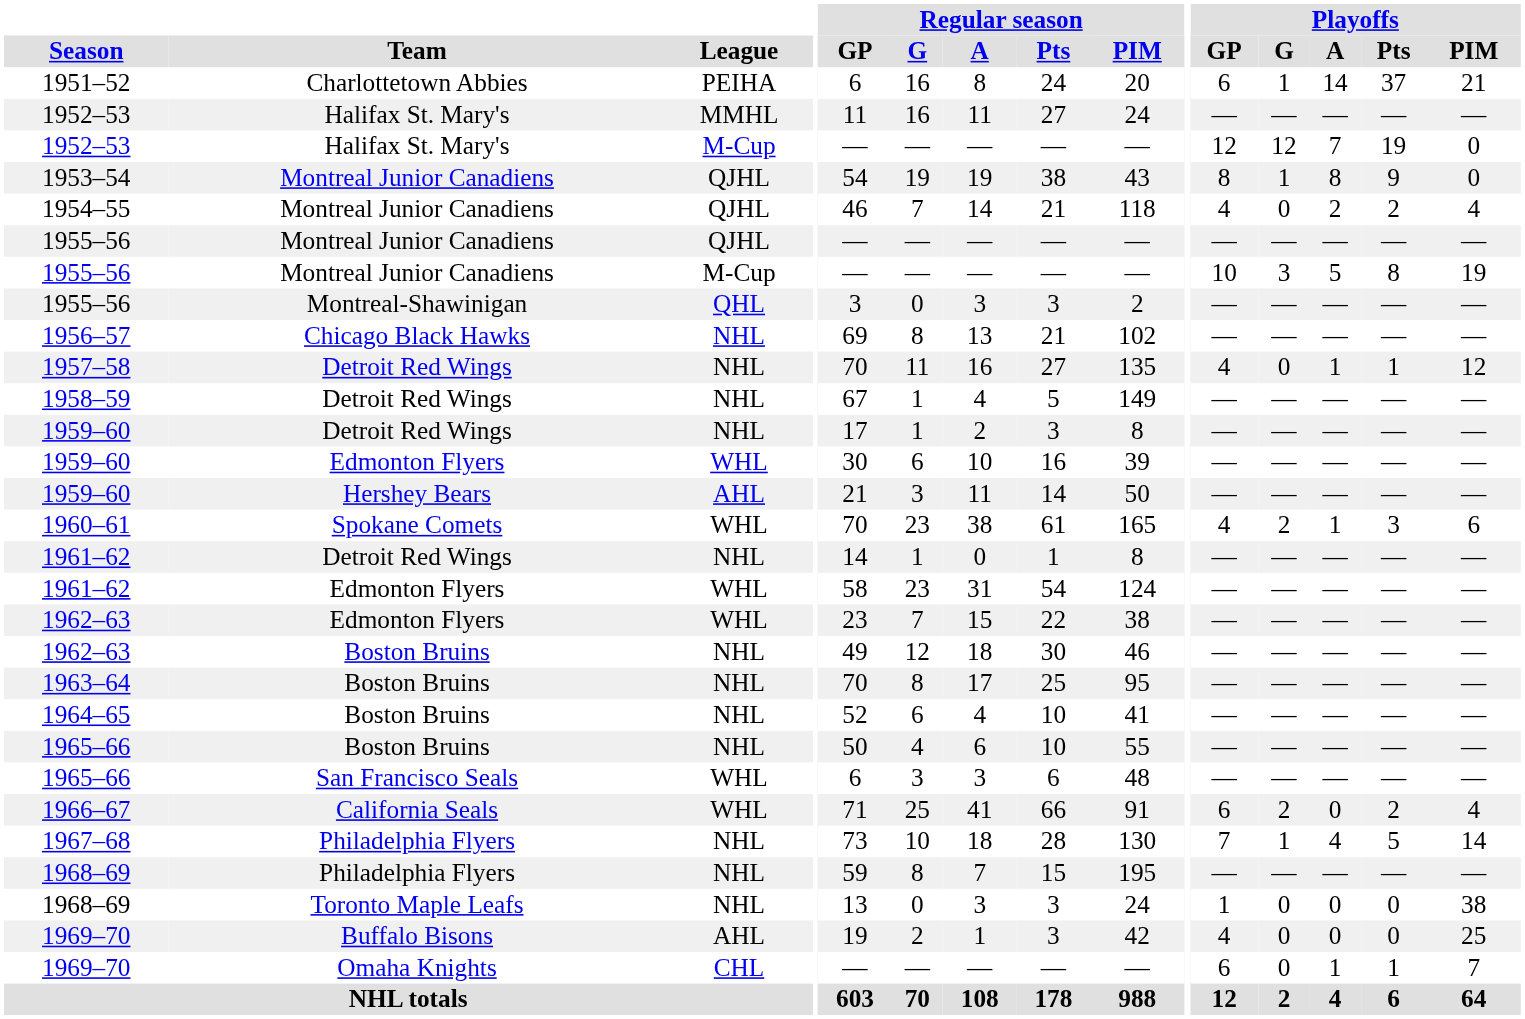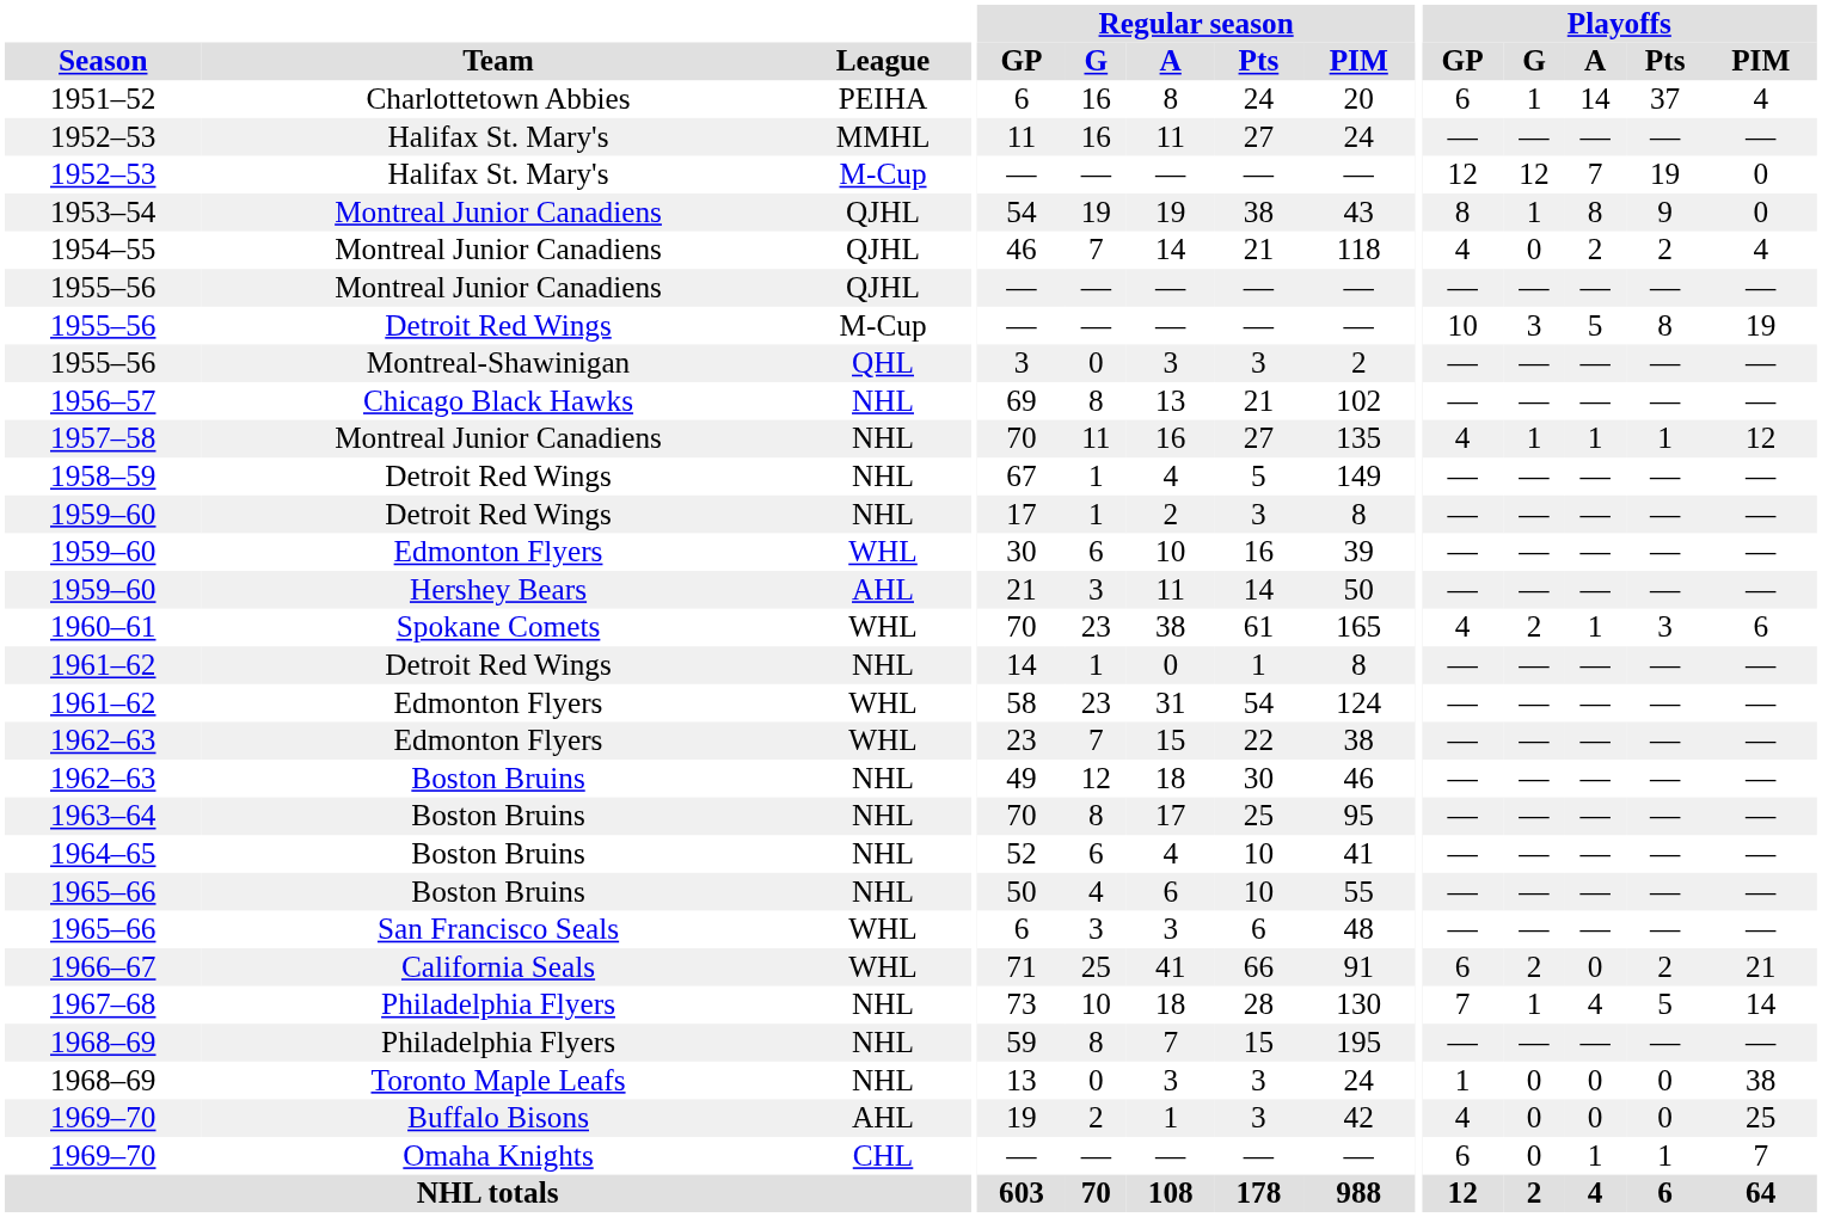 <table border="0" cellpadding="1" cellspacing="0" style="text-align:center; width:60em">
 <tr bgcolor="#e0e0e0">
 <th colspan="3" bgcolor="#ffffff"></th>
 <th rowspan="100" bgcolor="#ffffff"></th>
 <th colspan="5"><a href='#'>Regular season</a></th>
 <th rowspan="100" bgcolor="#ffffff"></th>
 <th colspan="5"><a href='#'>Playoffs</a></th>
 </tr>
 <tr bgcolor="#e0e0e0">
 <th><a href='#'>Season</a></th>
 <th>Team</th>
 <th>League</th>
 <th>GP</th>
 <th><a href='#'>G</a></th>
 <th><a href='#'>A</a></th>
 <th><a href='#'>Pts</a></th>
 <th><a href='#'>PIM</a></th>
 <th>GP</th>
 <th>G</th>
 <th>A</th>
 <th>Pts</th>
 <th>PIM</th>
 </tr>
 <tr>
 <td>1951–52</td>
 <td>Charlottetown Abbies</td>
 <td>PEIHA</td>
 <td>6</td>
 <td>16</td>
 <td>8</td>
 <td>24</td>
 <td>20</td>
 <td>6</td>
 <td>1</td>
 <td>14</td>
 <td>37</td>
-<td>21</td>
+<td>4</td>
 </tr>
 <tr bgcolor="#f0f0f0">
 <td>1952–53</td>
 <td>Halifax St. Mary's</td>
 <td>MMHL</td>
 <td>11</td>
 <td>16</td>
 <td>11</td>
 <td>27</td>
 <td>24</td>
 <td>—</td>
 <td>—</td>
 <td>—</td>
 <td>—</td>
 <td>—</td>
 </tr>
 <tr>
 <td><a href='#'>1952–53</a></td>
 <td>Halifax St. Mary's</td>
 <td><a href='#'>M-Cup</a></td>
 <td>—</td>
 <td>—</td>
 <td>—</td>
 <td>—</td>
 <td>—</td>
 <td>12</td>
 <td>12</td>
 <td>7</td>
 <td>19</td>
 <td>0</td>
 </tr>
 <tr bgcolor="#f0f0f0">
 <td>1953–54</td>
 <td><a href='#'>Montreal Junior Canadiens</a></td>
 <td>QJHL</td>
 <td>54</td>
 <td>19</td>
 <td>19</td>
 <td>38</td>
 <td>43</td>
 <td>8</td>
 <td>1</td>
 <td>8</td>
 <td>9</td>
 <td>0</td>
 </tr>
 <tr>
 <td>1954–55</td>
 <td>Montreal Junior Canadiens</td>
 <td>QJHL</td>
 <td>46</td>
 <td>7</td>
 <td>14</td>
 <td>21</td>
 <td>118</td>
 <td>4</td>
 <td>0</td>
 <td>2</td>
 <td>2</td>
 <td>4</td>
 </tr>
 <tr bgcolor="#f0f0f0">
 <td>1955–56</td>
 <td>Montreal Junior Canadiens</td>
 <td>QJHL</td>
 <td>—</td>
 <td>—</td>
 <td>—</td>
 <td>—</td>
 <td>—</td>
 <td>—</td>
 <td>—</td>
 <td>—</td>
 <td>—</td>
 <td>—</td>
 </tr>
 <tr>
 <td><a href='#'>1955–56</a></td>
-<td>Montreal Junior Canadiens</td>
+<td><a href='#'>Detroit Red Wings</a></td>
 <td>M-Cup</td>
 <td>—</td>
 <td>—</td>
 <td>—</td>
 <td>—</td>
 <td>—</td>
 <td>10</td>
 <td>3</td>
 <td>5</td>
 <td>8</td>
 <td>19</td>
 </tr>
 <tr bgcolor="#f0f0f0">
 <td>1955–56</td>
 <td>Montreal-Shawinigan</td>
 <td><a href='#'>QHL</a></td>
 <td>3</td>
 <td>0</td>
 <td>3</td>
 <td>3</td>
 <td>2</td>
 <td>—</td>
 <td>—</td>
 <td>—</td>
 <td>—</td>
 <td>—</td>
 </tr>
 <tr>
 <td><a href='#'>1956–57</a></td>
 <td><a href='#'>Chicago Black Hawks</a></td>
 <td><a href='#'>NHL</a></td>
 <td>69</td>
 <td>8</td>
 <td>13</td>
 <td>21</td>
 <td>102</td>
 <td>—</td>
 <td>—</td>
 <td>—</td>
 <td>—</td>
 <td>—</td>
 </tr>
 <tr bgcolor="#f0f0f0">
 <td><a href='#'>1957–58</a></td>
-<td><a href='#'>Detroit Red Wings</a></td>
+<td>Montreal Junior Canadiens</td>
 <td>NHL</td>
 <td>70</td>
 <td>11</td>
 <td>16</td>
 <td>27</td>
 <td>135</td>
 <td>4</td>
-<td>0</td>
+<td>1</td>
 <td>1</td>
 <td>1</td>
 <td>12</td>
 </tr>
 <tr>
 <td><a href='#'>1958–59</a></td>
 <td>Detroit Red Wings</td>
 <td>NHL</td>
 <td>67</td>
 <td>1</td>
 <td>4</td>
 <td>5</td>
 <td>149</td>
 <td>—</td>
 <td>—</td>
 <td>—</td>
 <td>—</td>
 <td>—</td>
 </tr>
 <tr bgcolor="#f0f0f0">
 <td><a href='#'>1959–60</a></td>
 <td>Detroit Red Wings</td>
 <td>NHL</td>
 <td>17</td>
 <td>1</td>
 <td>2</td>
 <td>3</td>
 <td>8</td>
 <td>—</td>
 <td>—</td>
 <td>—</td>
 <td>—</td>
 <td>—</td>
 </tr>
 <tr>
 <td><a href='#'>1959–60</a></td>
 <td><a href='#'>Edmonton Flyers</a></td>
 <td><a href='#'>WHL</a></td>
 <td>30</td>
 <td>6</td>
 <td>10</td>
 <td>16</td>
 <td>39</td>
 <td>—</td>
 <td>—</td>
 <td>—</td>
 <td>—</td>
 <td>—</td>
 </tr>
 <tr bgcolor="#f0f0f0">
 <td><a href='#'>1959–60</a></td>
 <td><a href='#'>Hershey Bears</a></td>
 <td><a href='#'>AHL</a></td>
 <td>21</td>
 <td>3</td>
 <td>11</td>
 <td>14</td>
 <td>50</td>
 <td>—</td>
 <td>—</td>
 <td>—</td>
 <td>—</td>
 <td>—</td>
 </tr>
 <tr>
 <td><a href='#'>1960–61</a></td>
 <td><a href='#'>Spokane Comets</a></td>
 <td>WHL</td>
 <td>70</td>
 <td>23</td>
 <td>38</td>
 <td>61</td>
 <td>165</td>
 <td>4</td>
 <td>2</td>
 <td>1</td>
 <td>3</td>
 <td>6</td>
 </tr>
 <tr bgcolor="#f0f0f0">
 <td><a href='#'>1961–62</a></td>
 <td>Detroit Red Wings</td>
 <td>NHL</td>
 <td>14</td>
 <td>1</td>
 <td>0</td>
 <td>1</td>
 <td>8</td>
 <td>—</td>
 <td>—</td>
 <td>—</td>
 <td>—</td>
 <td>—</td>
 </tr>
 <tr>
 <td><a href='#'>1961–62</a></td>
 <td>Edmonton Flyers</td>
 <td>WHL</td>
 <td>58</td>
 <td>23</td>
 <td>31</td>
 <td>54</td>
 <td>124</td>
 <td>—</td>
 <td>—</td>
 <td>—</td>
 <td>—</td>
 <td>—</td>
 </tr>
 <tr bgcolor="#f0f0f0">
 <td><a href='#'>1962–63</a></td>
 <td>Edmonton Flyers</td>
 <td>WHL</td>
 <td>23</td>
 <td>7</td>
 <td>15</td>
 <td>22</td>
 <td>38</td>
 <td>—</td>
 <td>—</td>
 <td>—</td>
 <td>—</td>
 <td>—</td>
 </tr>
 <tr>
 <td><a href='#'>1962–63</a></td>
 <td><a href='#'>Boston Bruins</a></td>
 <td>NHL</td>
 <td>49</td>
 <td>12</td>
 <td>18</td>
 <td>30</td>
 <td>46</td>
 <td>—</td>
 <td>—</td>
 <td>—</td>
 <td>—</td>
 <td>—</td>
 </tr>
 <tr bgcolor="#f0f0f0">
 <td><a href='#'>1963–64</a></td>
 <td>Boston Bruins</td>
 <td>NHL</td>
 <td>70</td>
 <td>8</td>
 <td>17</td>
 <td>25</td>
 <td>95</td>
 <td>—</td>
 <td>—</td>
 <td>—</td>
 <td>—</td>
 <td>—</td>
 </tr>
 <tr>
 <td><a href='#'>1964–65</a></td>
 <td>Boston Bruins</td>
 <td>NHL</td>
 <td>52</td>
 <td>6</td>
 <td>4</td>
 <td>10</td>
 <td>41</td>
 <td>—</td>
 <td>—</td>
 <td>—</td>
 <td>—</td>
 <td>—</td>
 </tr>
 <tr bgcolor="#f0f0f0">
 <td><a href='#'>1965–66</a></td>
 <td>Boston Bruins</td>
 <td>NHL</td>
 <td>50</td>
 <td>4</td>
 <td>6</td>
 <td>10</td>
 <td>55</td>
 <td>—</td>
 <td>—</td>
 <td>—</td>
 <td>—</td>
 <td>—</td>
 </tr>
 <tr>
 <td><a href='#'>1965–66</a></td>
 <td><a href='#'>San Francisco Seals</a></td>
 <td>WHL</td>
 <td>6</td>
 <td>3</td>
 <td>3</td>
 <td>6</td>
 <td>48</td>
 <td>—</td>
 <td>—</td>
 <td>—</td>
 <td>—</td>
 <td>—</td>
 </tr>
 <tr bgcolor="#f0f0f0">
 <td><a href='#'>1966–67</a></td>
 <td><a href='#'>California Seals</a></td>
 <td>WHL</td>
 <td>71</td>
 <td>25</td>
 <td>41</td>
 <td>66</td>
 <td>91</td>
 <td>6</td>
 <td>2</td>
 <td>0</td>
 <td>2</td>
-<td>4</td>
+<td>21</td>
 </tr>
 <tr>
 <td><a href='#'>1967–68</a></td>
 <td><a href='#'>Philadelphia Flyers</a></td>
 <td>NHL</td>
 <td>73</td>
 <td>10</td>
 <td>18</td>
 <td>28</td>
 <td>130</td>
 <td>7</td>
 <td>1</td>
 <td>4</td>
 <td>5</td>
 <td>14</td>
 </tr>
 <tr bgcolor="#f0f0f0">
 <td><a href='#'>1968–69</a></td>
 <td>Philadelphia Flyers</td>
 <td>NHL</td>
 <td>59</td>
 <td>8</td>
 <td>7</td>
 <td>15</td>
 <td>195</td>
 <td>—</td>
 <td>—</td>
 <td>—</td>
 <td>—</td>
 <td>—</td>
 </tr>
 <tr>
 <td>1968–69</td>
 <td><a href='#'>Toronto Maple Leafs</a></td>
 <td>NHL</td>
 <td>13</td>
 <td>0</td>
 <td>3</td>
 <td>3</td>
 <td>24</td>
 <td>1</td>
 <td>0</td>
 <td>0</td>
 <td>0</td>
 <td>38</td>
 </tr>
 <tr bgcolor="#f0f0f0">
 <td><a href='#'>1969–70</a></td>
 <td><a href='#'>Buffalo Bisons</a></td>
 <td>AHL</td>
 <td>19</td>
 <td>2</td>
 <td>1</td>
 <td>3</td>
 <td>42</td>
 <td>4</td>
 <td>0</td>
 <td>0</td>
 <td>0</td>
 <td>25</td>
 </tr>
 <tr>
 <td><a href='#'>1969–70</a></td>
 <td><a href='#'>Omaha Knights</a></td>
 <td><a href='#'>CHL</a></td>
 <td>—</td>
 <td>—</td>
 <td>—</td>
 <td>—</td>
 <td>—</td>
 <td>6</td>
 <td>0</td>
 <td>1</td>
 <td>1</td>
 <td>7</td>
 </tr>
 <tr bgcolor="#e0e0e0">
 <th colspan="3">NHL totals</th>
 <th>603</th>
 <th>70</th>
 <th>108</th>
 <th>178</th>
 <th>988</th>
 <th>12</th>
 <th>2</th>
 <th>4</th>
 <th>6</th>
 <th>64</th>
 </tr>
 </table>
